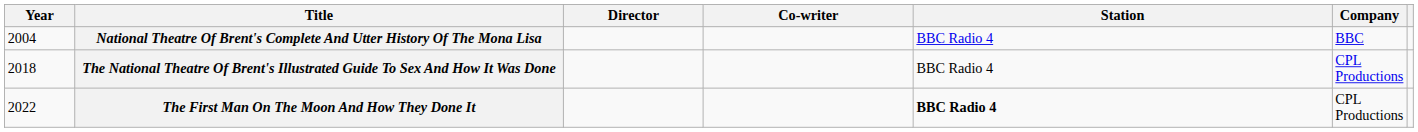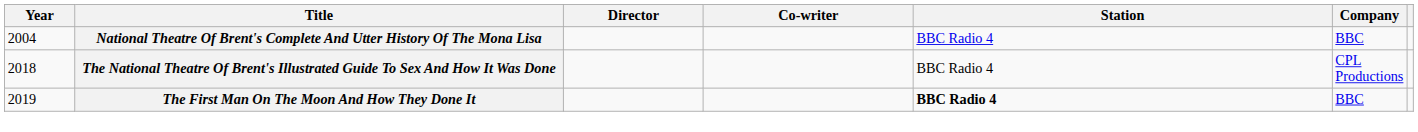 <table class="wikitable plainrowheaders sortable" width="100%">
 <tr>
 <th scope="col" width="5%">Year</th>
 <th scope="col" width="35%">Title</th>
 <th scope="col" width="10%">Director</th>
 <th scope="col" width="15%">Co-writer</th>
 <th scope="col" width="30%">Station</th>
 <th scope="col" width="25%">Company</th>
 <th scope="col" class="unsortable" width="5%"></th>
 </tr>
 <tr>
 <td>2004</td>
 <th scope="row"><em>National Theatre Of Brent's Complete And Utter History Of The Mona Lisa</em></th>
 <td></td>
 <td></td>
 <td><a href='#'>BBC Radio 4</a></td>
 <td><a href='#'>BBC</a></td>
 <td></td>
 </tr>
 <tr>
 <td>2018</td>
 <th scope="row"><em>The National Theatre Of Brent's Illustrated Guide To Sex And How It Was Done</em></th>
 <td></td>
 <td></td>
 <td>BBC Radio 4</td>
 <td><a href='#'>CPL Productions</a></td>
 <td></td>
 </tr>
 <tr>
-<td>2022</td>
+<td>2019</td>
 <th scope="row"><em>The First Man On The Moon And How They Done It</em></th>
 <td></td>
 <td></td>
 <td><strong>BBC Radio 4</strong></td>
-<td>CPL Productions</td>
+<td><a href='#'>BBC</a></td>
 <td></td>
 </tr>
 </table>
